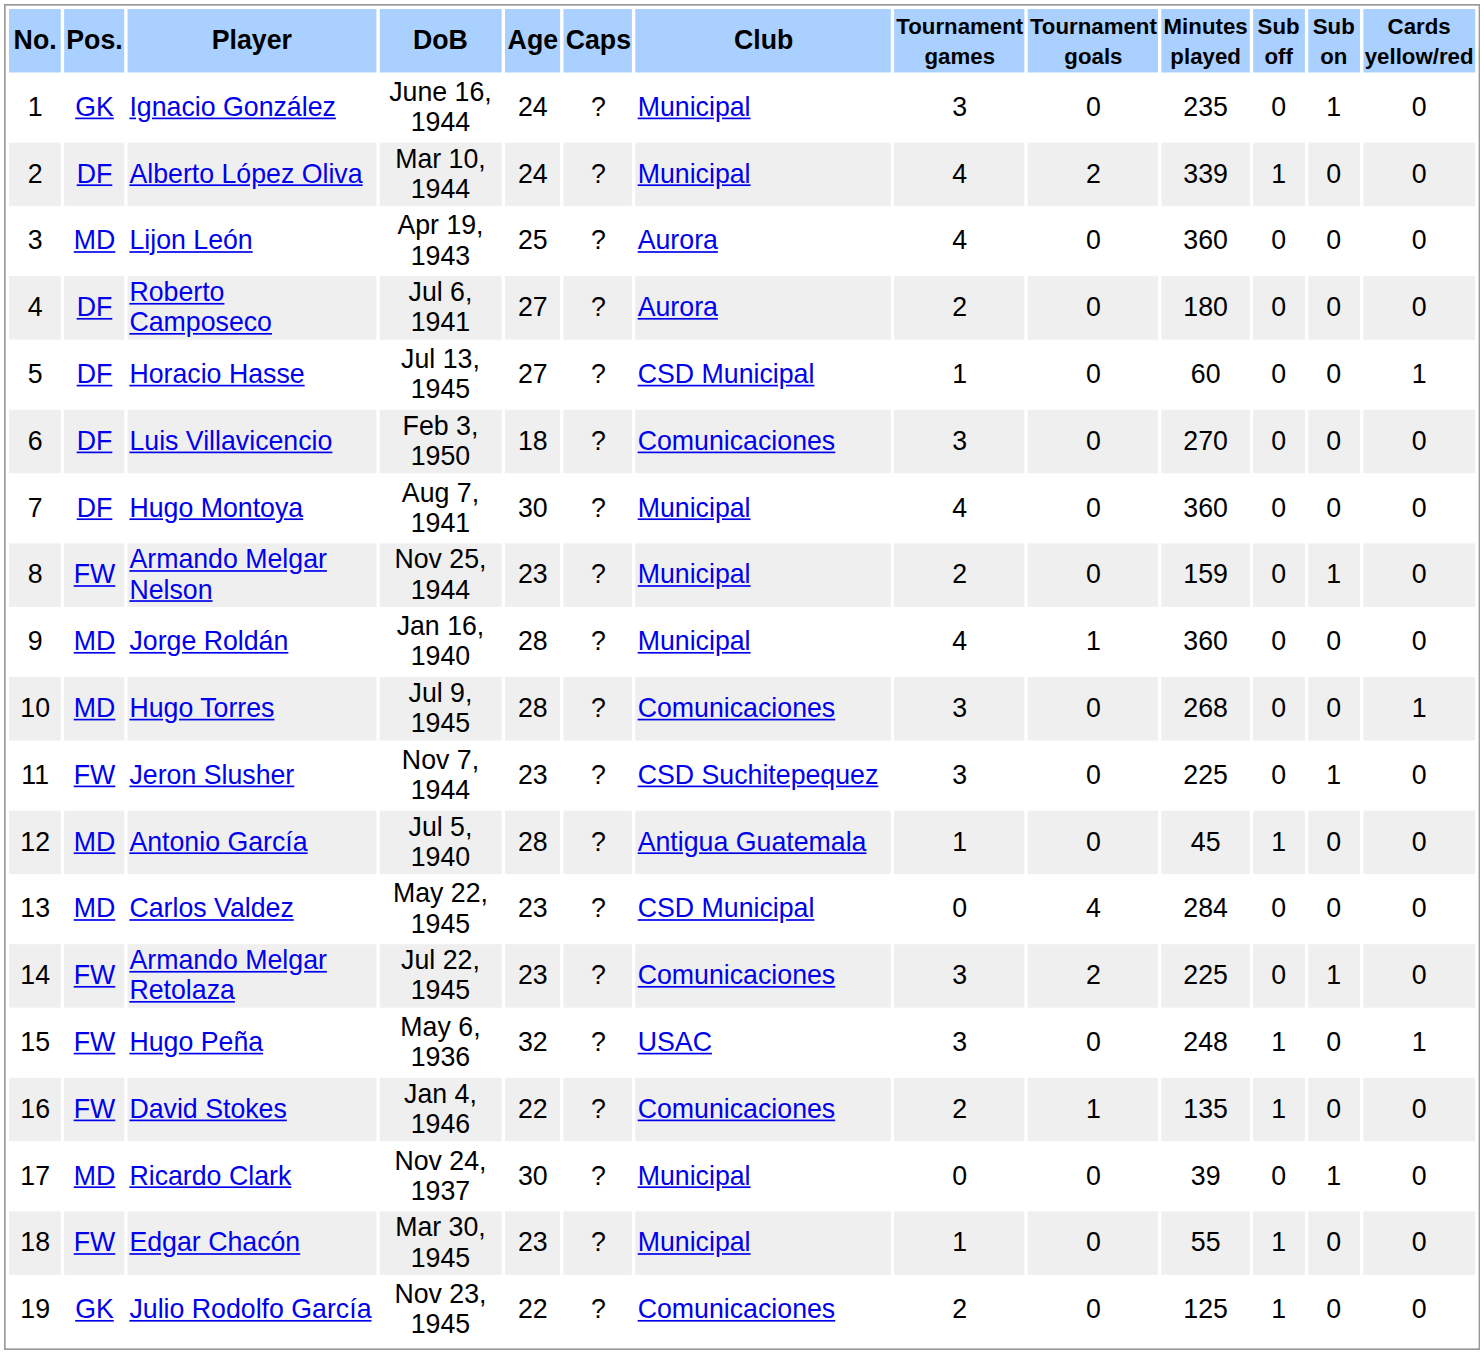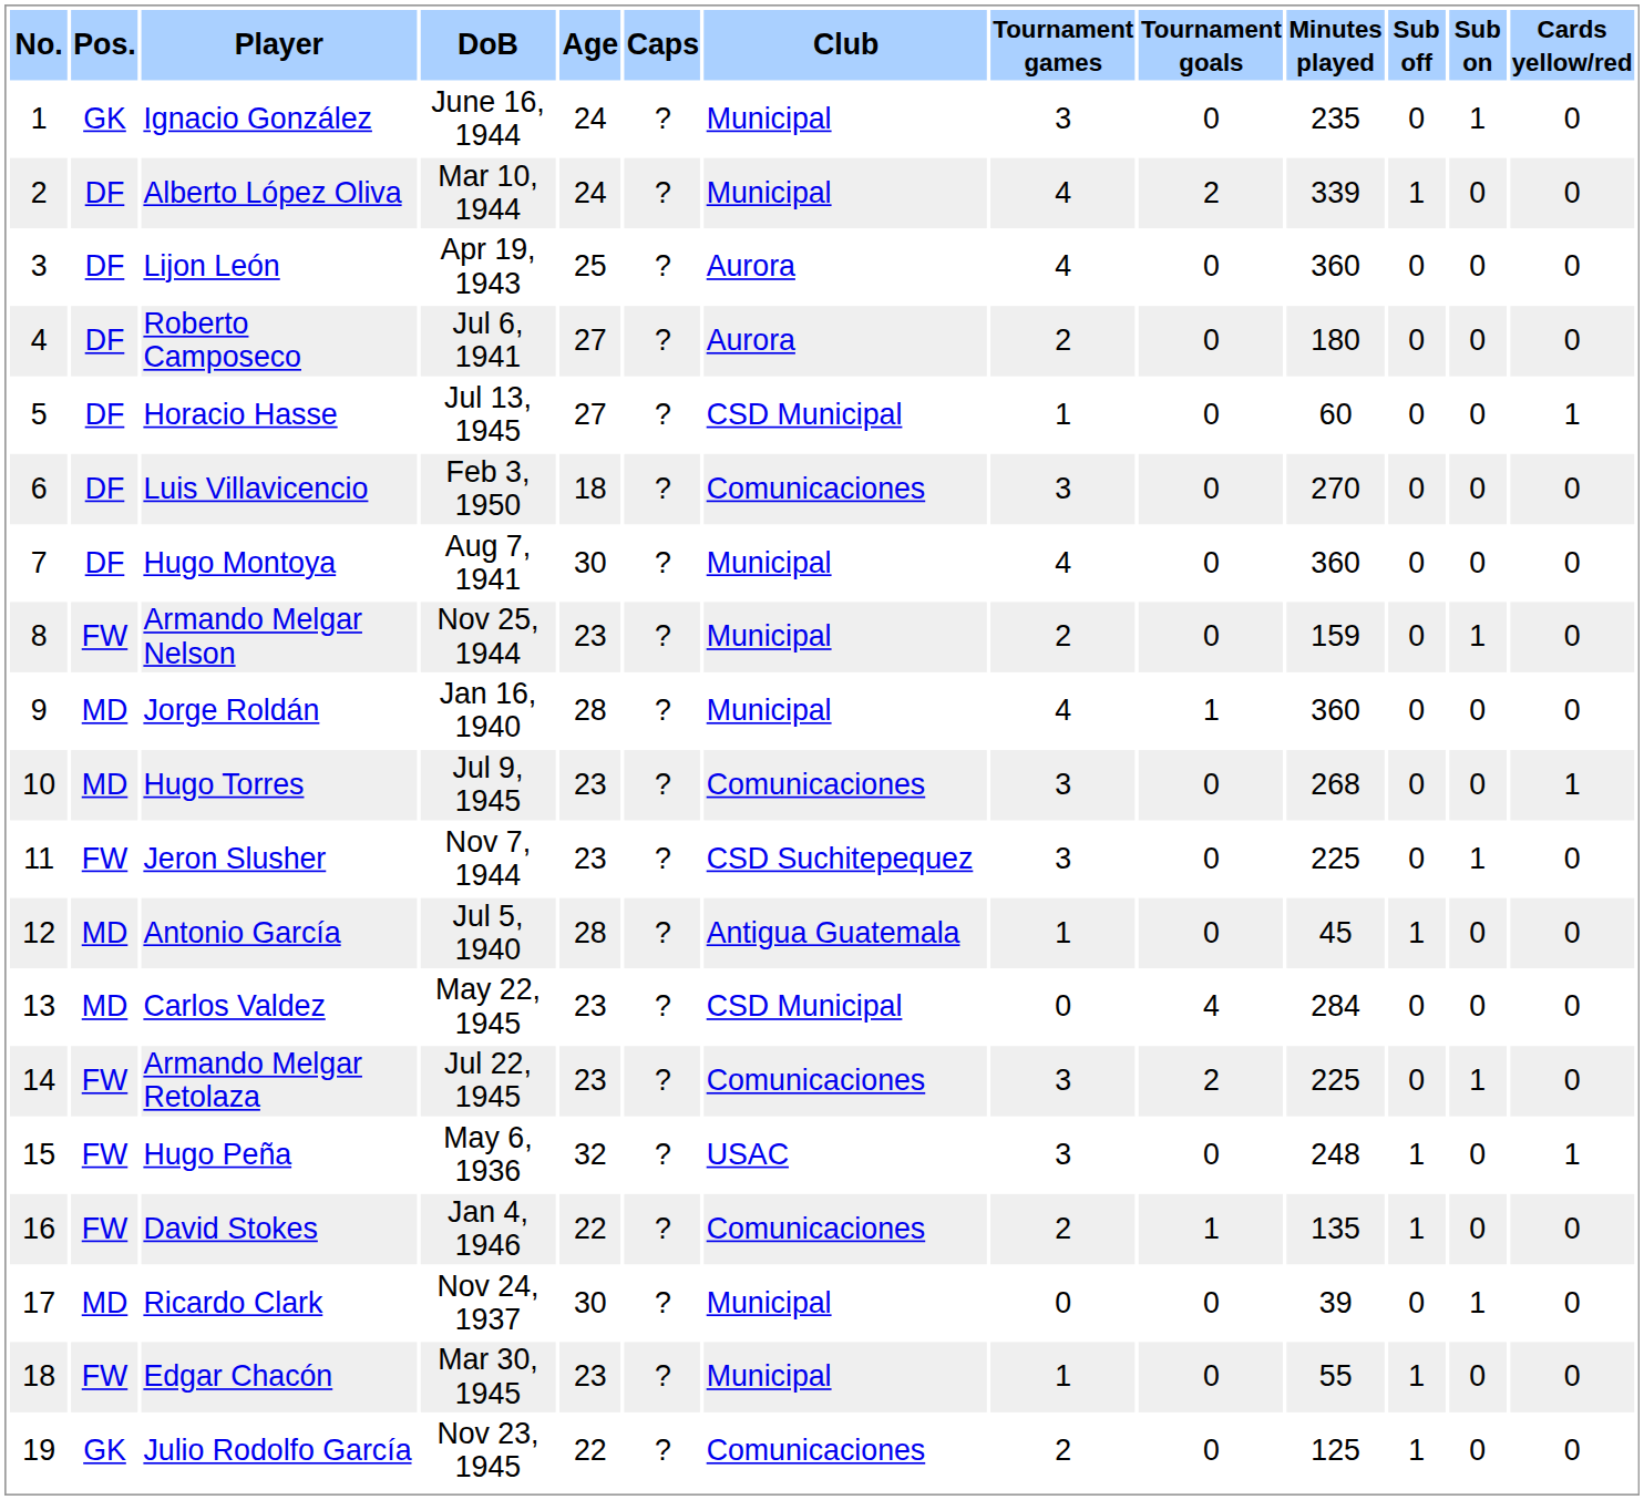 <table border="0" width="100%" style="border: 1px solid #999; background-color:#FFFFFF; text-align:center">
 <tr align="center" bgcolor="#AAD0FF">
 <th width=4%>No.</th>
 <th width=4%>Pos.</th>
 <th width=23%>Player</th>
 <th width=12%>DoB</th>
 <th width=4%>Age</th>
 <th width=4%>Caps</th>
 <th width=21%>Club</th>
 <th width=6%><small>Tournament<br>games</small></th>
 <th width=6%><small>Tournament<br>goals</small></th>
 <th width=4%><small>Minutes<br>played</small></th>
 <th width=4%><small>Sub off</small></th>
 <th width=4%><small>Sub on</small></th>
 <th width=4%><small>Cards<br>yellow/red</small></th>
 </tr>
 <tr>
 <td>1</td>
 <td><a href='#'>GK</a></td>
 <td align="left"><a href='#'>Ignacio González</a></td>
 <td>June 16, 1944</td>
 <td>24</td>
 <td>?</td>
 <td align="left"> <a href='#'>Municipal</a></td>
 <td>3</td>
 <td>0</td>
 <td>235</td>
 <td>0</td>
 <td>1</td>
 <td>0</td>
 </tr>
 <tr bgcolor="#EFEFEF">
 <td>2</td>
 <td><a href='#'>DF</a></td>
 <td align="left"><a href='#'>Alberto López Oliva</a></td>
 <td>Mar 10, 1944</td>
 <td>24</td>
 <td>?</td>
 <td align="left"> <a href='#'>Municipal</a></td>
 <td>4</td>
 <td>2</td>
 <td>339</td>
 <td>1</td>
 <td>0</td>
 <td>0</td>
 </tr>
 <tr>
 <td>3</td>
-<td><a href='#'>MD</a></td>
+<td><a href='#'>DF</a></td>
 <td align="left"><a href='#'>Lijon León</a></td>
 <td>Apr 19, 1943</td>
 <td>25</td>
 <td>?</td>
 <td align="left"> <a href='#'>Aurora</a></td>
 <td>4</td>
 <td>0</td>
 <td>360</td>
 <td>0</td>
 <td>0</td>
 <td>0</td>
 </tr>
 <tr bgcolor="#EFEFEF">
 <td>4</td>
 <td><a href='#'>DF</a></td>
 <td align="left"><a href='#'>Roberto Camposeco</a></td>
 <td>Jul 6, 1941</td>
 <td>27</td>
 <td>?</td>
 <td align="left"> <a href='#'>Aurora</a></td>
 <td>2</td>
 <td>0</td>
 <td>180</td>
 <td>0</td>
 <td>0</td>
 <td>0</td>
 </tr>
 <tr>
 <td>5</td>
 <td><a href='#'>DF</a></td>
 <td align="left"><a href='#'>Horacio Hasse</a></td>
 <td>Jul 13, 1945</td>
 <td>27</td>
 <td>?</td>
 <td align="left"> <a href='#'>CSD Municipal</a></td>
 <td>1</td>
 <td>0</td>
 <td>60</td>
 <td>0</td>
 <td>0</td>
 <td>1</td>
 </tr>
 <tr bgcolor="#EFEFEF">
 <td>6</td>
 <td><a href='#'>DF</a></td>
 <td align="left"><a href='#'>Luis Villavicencio</a></td>
 <td>Feb 3, 1950</td>
 <td>18</td>
 <td>?</td>
 <td align="left"> <a href='#'>Comunicaciones</a></td>
 <td>3</td>
 <td>0</td>
 <td>270</td>
 <td>0</td>
 <td>0</td>
 <td>0</td>
 </tr>
 <tr>
 <td>7</td>
 <td><a href='#'>DF</a></td>
 <td align="left"><a href='#'>Hugo Montoya</a></td>
 <td>Aug 7, 1941</td>
 <td>30</td>
 <td>?</td>
 <td align="left"> <a href='#'>Municipal</a></td>
 <td>4</td>
 <td>0</td>
 <td>360</td>
 <td>0</td>
 <td>0</td>
 <td>0</td>
 </tr>
 <tr bgcolor="#EFEFEF">
 <td>8</td>
 <td><a href='#'>FW</a></td>
 <td align="left"><a href='#'>Armando Melgar Nelson</a></td>
 <td>Nov 25, 1944</td>
 <td>23</td>
 <td>?</td>
 <td align="left"> <a href='#'>Municipal</a></td>
 <td>2</td>
 <td>0</td>
 <td>159</td>
 <td>0</td>
 <td>1</td>
 <td>0</td>
 </tr>
 <tr>
 <td>9</td>
 <td><a href='#'>MD</a></td>
 <td align="left"><a href='#'>Jorge Roldán</a></td>
 <td>Jan 16, 1940</td>
 <td>28</td>
 <td>?</td>
 <td align="left"> <a href='#'>Municipal</a></td>
 <td>4</td>
 <td>1</td>
 <td>360</td>
 <td>0</td>
 <td>0</td>
 <td>0</td>
 </tr>
 <tr bgcolor="#EFEFEF">
 <td>10</td>
 <td><a href='#'>MD</a></td>
 <td align="left"><a href='#'>Hugo Torres</a></td>
 <td>Jul 9, 1945</td>
-<td>28</td>
+<td>23</td>
 <td>?</td>
 <td align="left"> <a href='#'>Comunicaciones</a></td>
 <td>3</td>
 <td>0</td>
 <td>268</td>
 <td>0</td>
 <td>0</td>
 <td>1</td>
 </tr>
 <tr>
 <td>11</td>
 <td><a href='#'>FW</a></td>
 <td align="left"><a href='#'>Jeron Slusher</a></td>
 <td>Nov 7, 1944</td>
 <td>23</td>
 <td>?</td>
 <td align="left"> <a href='#'>CSD Suchitepequez</a></td>
 <td>3</td>
 <td>0</td>
 <td>225</td>
 <td>0</td>
 <td>1</td>
 <td>0</td>
 </tr>
 <tr bgcolor="#EFEFEF">
 <td>12</td>
 <td><a href='#'>MD</a></td>
 <td align="left"><a href='#'>Antonio García</a></td>
 <td>Jul 5, 1940</td>
 <td>28</td>
 <td>?</td>
 <td align="left"> <a href='#'>Antigua Guatemala</a></td>
 <td>1</td>
 <td>0</td>
 <td>45</td>
 <td>1</td>
 <td>0</td>
 <td>0</td>
 </tr>
 <tr>
 <td>13</td>
 <td><a href='#'>MD</a></td>
 <td align="left"><a href='#'>Carlos Valdez</a></td>
 <td>May 22, 1945</td>
 <td>23</td>
 <td>?</td>
 <td align="left"> <a href='#'>CSD Municipal</a></td>
 <td 0>0</td>
 <td>4</td>
 <td>284</td>
 <td>0</td>
 <td>0</td>
 <td>0</td>
 </tr>
 <tr bgcolor="#EFEFEF">
 <td>14</td>
 <td><a href='#'>FW</a></td>
 <td align="left"><a href='#'>Armando Melgar Retolaza</a></td>
 <td>Jul 22, 1945</td>
 <td>23</td>
 <td>?</td>
 <td align="left"> <a href='#'>Comunicaciones</a></td>
 <td>3</td>
 <td>2</td>
 <td>225</td>
 <td>0</td>
 <td>1</td>
 <td>0</td>
 </tr>
 <tr>
 <td>15</td>
 <td><a href='#'>FW</a></td>
 <td align="left"><a href='#'>Hugo Peña</a></td>
 <td>May 6, 1936</td>
 <td>32</td>
 <td>?</td>
 <td align="left"> <a href='#'>USAC</a></td>
 <td>3</td>
 <td>0</td>
 <td>248</td>
 <td>1</td>
 <td>0</td>
 <td>1</td>
 </tr>
 <tr bgcolor="#EFEFEF">
 <td>16</td>
 <td><a href='#'>FW</a></td>
 <td align="left"><a href='#'>David Stokes</a></td>
 <td>Jan 4, 1946</td>
 <td>22</td>
 <td>?</td>
 <td align="left"> <a href='#'>Comunicaciones</a></td>
 <td>2</td>
 <td>1</td>
 <td>135</td>
 <td>1</td>
 <td>0</td>
 <td>0</td>
 </tr>
 <tr>
 <td>17</td>
 <td><a href='#'>MD</a></td>
 <td align="left"><a href='#'>Ricardo Clark</a></td>
 <td>Nov 24, 1937</td>
 <td>30</td>
 <td>?</td>
 <td align="left"> <a href='#'>Municipal</a></td>
 <td>0</td>
 <td>0</td>
 <td>39</td>
 <td>0</td>
 <td>1</td>
 <td>0</td>
 </tr>
 <tr bgcolor="#EFEFEF">
 <td>18</td>
 <td><a href='#'>FW</a></td>
 <td align="left"><a href='#'>Edgar Chacón</a></td>
 <td>Mar 30, 1945</td>
 <td>23</td>
 <td>?</td>
 <td align="left"> <a href='#'>Municipal</a></td>
 <td>1</td>
 <td>0</td>
 <td>55</td>
 <td>1</td>
 <td>0</td>
 <td>0</td>
 </tr>
 <tr>
 <td>19</td>
 <td><a href='#'>GK</a></td>
 <td align="left"><a href='#'>Julio Rodolfo García</a></td>
 <td>Nov 23, 1945</td>
 <td>22</td>
 <td>?</td>
 <td align="left"> <a href='#'>Comunicaciones</a></td>
 <td>2</td>
 <td>0</td>
 <td>125</td>
 <td>1</td>
 <td>0</td>
 <td>0</td>
 </tr>
 <tr>
 </tr>
 </table>
